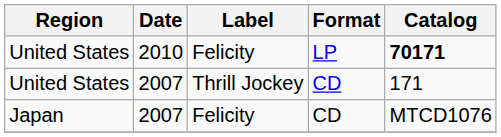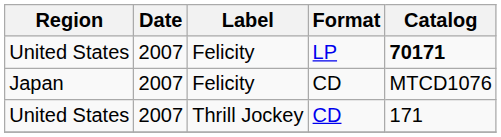 <table class="wikitable">
 <tr>
 <th>Region</th>
 <th>Date</th>
 <th>Label</th>
 <th>Format</th>
 <th>Catalog</th>
 </tr>
 <tr>
 <td>United States</td>
-<td>2010</td>
+<td>2007</td>
 <td>Felicity</td>
 <td><a href='#'>LP</a></td>
 <td><strong>70171</strong></td>
+</tr>
+<tr>
+<td>Japan</td>
+<td>2007</td>
+<td>Felicity</td>
+<td>CD</td>
+<td>MTCD1076</td>
 </tr>
 <tr>
 <td>United States</td>
 <td>2007</td>
 <td>Thrill Jockey</td>
 <td><a href='#'>CD</a></td>
 <td>171</td>
 </tr>
 <tr>
-<td>Japan</td>
-<td>2007</td>
-<td>Felicity</td>
-<td>CD</td>
-<td>MTCD1076</td>
-</tr>
-<tr>
 </tr>
 </table>
